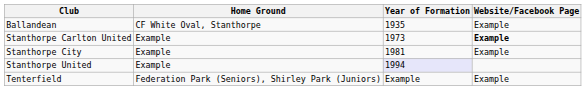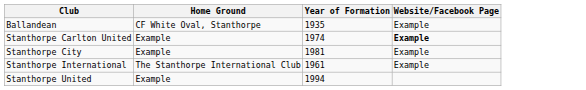 <table class="wikitable">
 <tr>
 <th>Club</th>
 <th>Home Ground</th>
 <th>Year of Formation</th>
 <th>Website/Facebook Page</th>
 </tr>
 <tr>
 <td>Ballandean</td>
 <td>CF White Oval, Stanthorpe</td>
 <td>1935</td>
 <td>Example</td>
 </tr>
 <tr>
 <td>Stanthorpe Carlton United</td>
 <td>Example</td>
-<td>1973</td>
+<td>1974</td>
 <td><strong>Example</strong></td>
 </tr>
 <tr>
 <td>Stanthorpe City</td>
 <td>Example</td>
 <td>1981</td>
 <td>Example</td>
 </tr>
 <tr>
+<td>Stanthorpe International</td>
+<td>The Stanthorpe International Club</td>
+<td>1961</td>
+<td>Example</td>
+</tr>
+<tr>
 <td>Stanthorpe United</td>
 <td>Example</td>
-<td style="background: lavender;">1994</td>
+<td>1994</td>
 <td></td>
 </tr>
-<tr>
-<td>Tenterfield</td>
-<td>Federation Park (Seniors), Shirley Park (Juniors)</td>
-<td>Example</td>
-<td>Example</td>
-</tr>
 </table>
